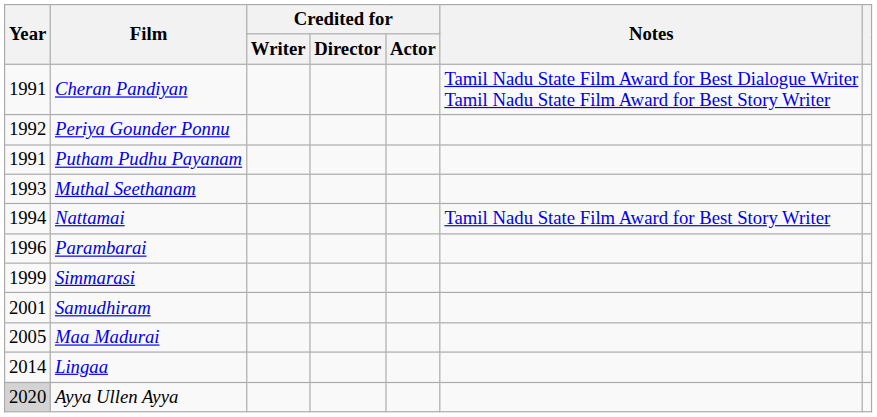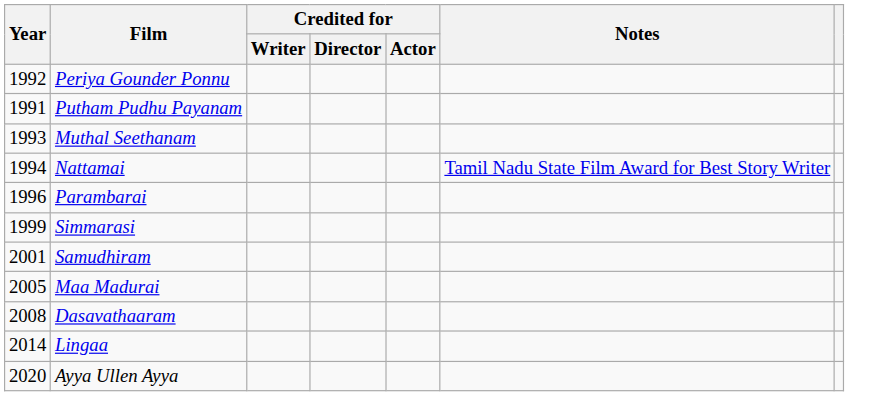 <table class="wikitable plainrowheaders sortable" style="margin-right: 0;">
 <tr>
 <th rowspan="2">Year</th>
 <th rowspan="2">Film</th>
 <th colspan="3">Credited for</th>
 <th rowspan="2" scope="col" class="unsortable">Notes</th>
 <th rowspan="2" scope="col" class="unsortable"></th>
 </tr>
 <tr>
 <th>Writer</th>
 <th>Director</th>
 <th>Actor</th>
-</tr>
-<tr>
-<td>1991</td>
-<td><em><a href='#'>Cheran Pandiyan</a></em></td>
-<td></td>
-<td></td>
-<td></td>
-<td><a href='#'>Tamil Nadu State Film Award for Best Dialogue Writer</a><br><a href='#'>Tamil Nadu State Film Award for Best Story Writer</a></td>
-<td style="text-align:center;"></td>
 </tr>
 <tr>
 <td>1992</td>
 <td><em><a href='#'>Periya Gounder Ponnu</a></em></td>
 <td></td>
 <td></td>
 <td></td>
 <td></td>
 <td style="text-align:center;"></td>
 </tr>
 <tr>
 <td>1991</td>
 <td><em><a href='#'>Putham Pudhu Payanam</a></em></td>
 <td></td>
 <td></td>
 <td></td>
 <td></td>
 <td style="text-align:center;"></td>
 </tr>
 <tr>
 <td>1993</td>
 <td><em><a href='#'>Muthal Seethanam</a></em></td>
 <td></td>
 <td></td>
 <td></td>
 <td></td>
 <td style="text-align:center;"></td>
 </tr>
 <tr>
 <td>1994</td>
 <td><em><a href='#'>Nattamai</a></em></td>
 <td></td>
 <td></td>
 <td></td>
 <td><a href='#'>Tamil Nadu State Film Award for Best Story Writer</a></td>
 <td style="text-align:center;"></td>
 </tr>
 <tr>
 <td>1996</td>
 <td><em><a href='#'>Parambarai</a></em></td>
 <td></td>
 <td></td>
 <td></td>
 <td></td>
 <td style="text-align:center;"></td>
 </tr>
 <tr>
 <td>1999</td>
 <td><em><a href='#'>Simmarasi</a></em></td>
 <td></td>
 <td></td>
 <td></td>
 <td></td>
 <td style="text-align:center;"></td>
 </tr>
 <tr>
 <td>2001</td>
 <td><em><a href='#'>Samudhiram</a></em></td>
 <td></td>
 <td></td>
 <td></td>
 <td></td>
 <td style="text-align:center;"></td>
 </tr>
 <tr>
 <td>2005</td>
 <td><em><a href='#'>Maa Madurai</a></em></td>
 <td></td>
 <td></td>
 <td></td>
 <td></td>
 <td style="text-align:center;"></td>
 </tr>
 <tr>
+<td>2008</td>
+<td><em><a href='#'>Dasavathaaram</a></em></td>
+<td></td>
+<td></td>
+<td></td>
+<td></td>
+<td style="text-align:center;"></td>
+</tr>
+<tr>
 <td>2014</td>
 <td><em><a href='#'>Lingaa</a></em></td>
 <td></td>
 <td></td>
 <td></td>
 <td></td>
 <td style="text-align:center;"></td>
 </tr>
 <tr>
-<td style="background: lightgrey;">2020</td>
+<td>2020</td>
 <td><em>Ayya Ullen Ayya</em></td>
 <td></td>
 <td></td>
 <td></td>
 <td></td>
 <td style="text-align:center;"></td>
 </tr>
 </table>
